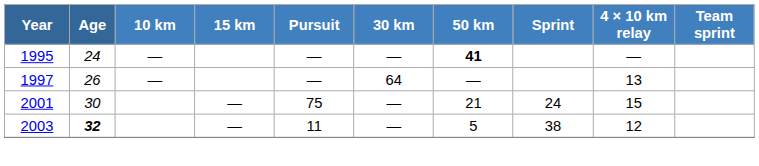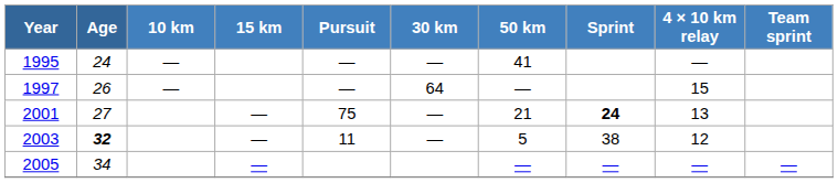 <table class="wikitable" style="font-size:95%; text-align:center; border:grey solid 1px; border-collapse:collapse; background:#ffffff;">
 <tr>
 <th style="background-color:#369; color:white; width:60px;"> Year </th>
 <th style="background-color:#369; color:white; width:40px;"> Age </th>
 <th style="background-color:#4180be; color:white; width:75px;"> 10 km </th>
 <th style="background-color:#4180be; color:white; width:75px;"> 15 km </th>
 <th style="background-color:#4180be; color:white; width:75px;"> Pursuit </th>
 <th style="background-color:#4180be; color:white; width:75px;"> 30 km </th>
 <th style="background-color:#4180be; color:white; width:75px;"> 50 km </th>
 <th style="background-color:#4180be; color:white; width:75px;"> Sprint </th>
 <th style="background-color:#4180be; color:white; width:75px;"> 4 × 10 km <br> relay </th>
 <th style="background-color:#4180be; color:white; width:75px;"> Team <br> sprint </th>
 </tr>
 <tr>
 <td><a href='#'>1995</a></td>
 <td><em>24</em></td>
 <td>—</td>
 <td></td>
 <td>—</td>
 <td>—</td>
-<td><strong>41</strong></td>
+<td>41</td>
 <td></td>
 <td>—</td>
 <td></td>
 </tr>
 <tr>
 <td><a href='#'>1997</a></td>
 <td><em>26</em></td>
 <td>—</td>
 <td></td>
 <td>—</td>
 <td>64</td>
 <td>—</td>
 <td></td>
-<td>13</td>
+<td>15</td>
 <td></td>
 </tr>
 <tr>
 <td><a href='#'>2001</a></td>
-<td><em>30</em></td>
+<td><em>27</em></td>
 <td></td>
 <td>—</td>
 <td>75</td>
 <td>—</td>
 <td>21</td>
-<td>24</td>
-<td>15</td>
+<td><strong>24</strong></td>
+<td>13</td>
 <td></td>
 </tr>
 <tr>
 <td><a href='#'>2003</a></td>
 <td><strong><em>32</em></strong></td>
 <td></td>
 <td>—</td>
 <td>11</td>
 <td>—</td>
 <td>5</td>
 <td>38</td>
 <td>12</td>
 <td></td>
 </tr>
 <tr>
+<td><a href='#'>2005</a></td>
+<td><em>34</em></td>
+<td></td>
+<td><a href='#'>—</a></td>
+<td><a href='#'></a></td>
+<td></td>
+<td><a href='#'>—</a></td>
+<td><a href='#'>—</a></td>
+<td><a href='#'>—</a></td>
+<td><a href='#'>—</a></td>
+</tr>
+<tr>
 </tr>
 </table>
